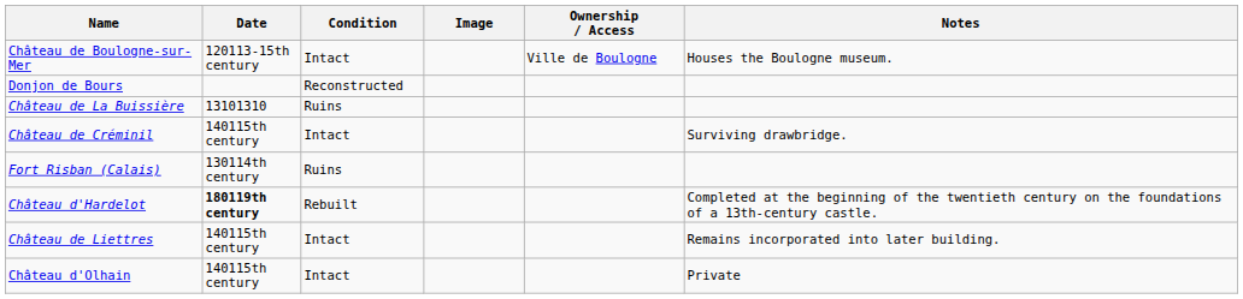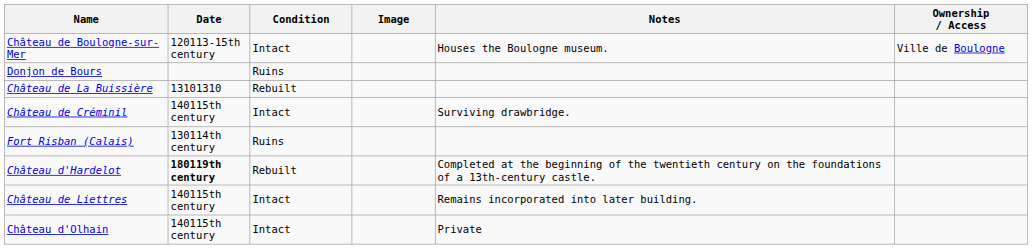 <table class="wikitable sortable" width="100%">
 <tr>
 <th width="16%">Name<br></th>
 <th width="8%">Date<br></th>
 <th width="10%">Condition<br></th>
 <th class="unsortable" width="96px">Image</th>
+<th class="unsortable">Notes</th>
 <th width="13%">Ownership<br>/ Access</th>
-<th class="unsortable">Notes</th>
 </tr>
 <tr>
 <td><a href='#'>Château de Boulogne-sur-Mer</a></td>
 <td><span>1201</span>13-15th century</td>
 <td>Intact</td>
 <td></td>
+<td>Houses the Boulogne museum.</td>
 <td>Ville de <a href='#'>Boulogne</a></td>
-<td>Houses the Boulogne museum.</td>
 </tr>
 <tr>
 <td><a href='#'>Donjon de Bours</a></td>
 <td></td>
-<td>Reconstructed</td>
+<td>Ruins</td>
 <td></td>
 <td></td>
 <td></td>
 </tr>
 <tr>
 <td><em><a href='#'>Château de La Buissière</a></em></td>
 <td><span>1310</span>1310</td>
-<td>Ruins</td>
+<td>Rebuilt</td>
 <td></td>
 <td></td>
 <td></td>
 </tr>
 <tr>
 <td><em><a href='#'>Château de Créminil</a></em></td>
 <td><span>1401</span>15th century</td>
 <td>Intact</td>
 <td></td>
+<td>Surviving drawbridge.</td>
 <td></td>
-<td>Surviving drawbridge.</td>
 </tr>
 <tr>
 <td><em><a href='#'>Fort Risban (Calais)</a></em></td>
 <td><span>1301</span>14th century</td>
 <td>Ruins</td>
 <td></td>
 <td></td>
 <td></td>
 </tr>
 <tr>
 <td><em><a href='#'>Château d'Hardelot</a></em></td>
 <td><strong><span>1801</span>19th century</strong></td>
 <td>Rebuilt</td>
 <td></td>
+<td>Completed at the beginning of the twentieth century on the foundations of a 13th-century castle.</td>
 <td></td>
-<td>Completed at the beginning of the twentieth century on the foundations of a 13th-century castle.</td>
 </tr>
 <tr>
 <td><em><a href='#'>Château de Liettres</a></em></td>
 <td><span>1401</span>15th century</td>
 <td>Intact</td>
 <td></td>
+<td>Remains incorporated into later building.</td>
 <td></td>
-<td>Remains incorporated into later building.</td>
 </tr>
 <tr>
 <td><a href='#'>Château d'Olhain</a></td>
 <td><span>1401</span>15th century</td>
 <td>Intact</td>
 <td></td>
+<td>Private</td>
 <td></td>
-<td>Private</td>
 </tr>
 </table>
